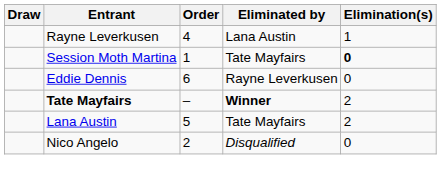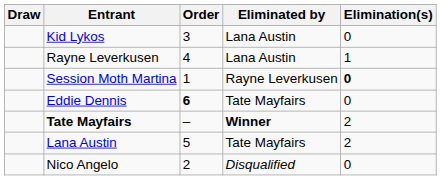 <table class="wikitable sortable">
 <tr>
 <th>Draw</th>
 <th>Entrant</th>
 <th>Order</th>
 <th>Eliminated by</th>
 <th>Elimination(s)</th>
+</tr>
+<tr>
+<td></td>
+<td><a href='#'>Kid Lykos</a></td>
+<td>3</td>
+<td>Lana Austin</td>
+<td>0</td>
 </tr>
 <tr>
 <td></td>
 <td>Rayne Leverkusen</td>
 <td>4</td>
 <td>Lana Austin</td>
 <td>1</td>
 </tr>
 <tr>
 <td></td>
 <td><a href='#'>Session Moth Martina</a></td>
 <td>1</td>
-<td>Tate Mayfairs</td>
+<td>Rayne Leverkusen</td>
 <td><strong>0</strong></td>
 </tr>
 <tr>
 <td></td>
 <td><a href='#'>Eddie Dennis</a></td>
-<td>6</td>
-<td>Rayne Leverkusen</td>
+<td><strong>6</strong></td>
+<td>Tate Mayfairs</td>
 <td>0</td>
 </tr>
 <tr>
 <td></td>
 <td><strong>Tate Mayfairs</strong></td>
 <td>–</td>
 <td><strong>Winner</strong></td>
 <td>2</td>
 </tr>
 <tr>
 <td></td>
 <td><a href='#'>Lana Austin</a></td>
 <td>5</td>
 <td>Tate Mayfairs</td>
 <td>2</td>
 </tr>
 <tr>
 <td></td>
 <td>Nico Angelo</td>
 <td>2</td>
 <td><em>Disqualified</em></td>
 <td>0</td>
 </tr>
 </table>
